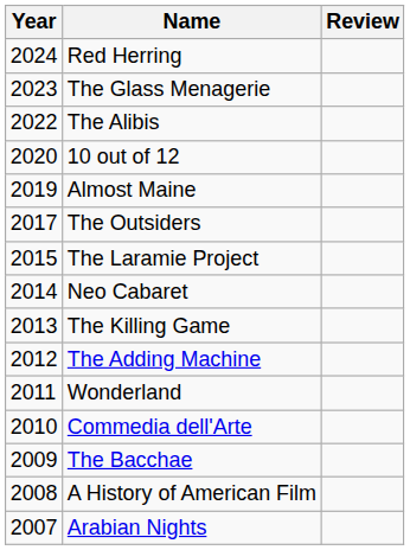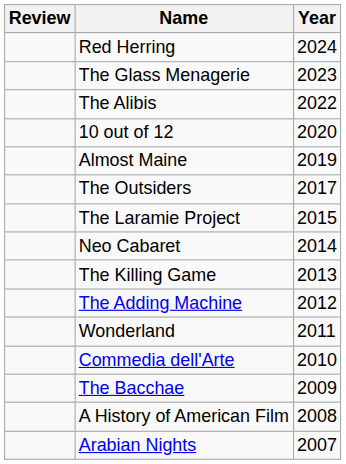 <table class="wikitable">
 <tr>
+<th>Review</th>
+<th>Name</th>
 <th>Year</th>
-<th>Name</th>
-<th>Review</th>
 </tr>
 <tr>
+<td></td>
+<td>Red Herring</td>
 <td>2024</td>
-<td>Red Herring</td>
-<td></td>
 </tr>
 <tr>
+<td></td>
+<td>The Glass Menagerie</td>
 <td>2023</td>
-<td>The Glass Menagerie</td>
-<td></td>
 </tr>
 <tr>
+<td></td>
+<td>The Alibis</td>
 <td>2022</td>
-<td>The Alibis</td>
-<td></td>
 </tr>
 <tr>
+<td></td>
+<td>10 out of 12</td>
 <td>2020</td>
-<td>10 out of 12</td>
-<td></td>
 </tr>
 <tr>
+<td></td>
+<td>Almost Maine</td>
 <td>2019</td>
-<td>Almost Maine</td>
-<td></td>
 </tr>
 <tr>
+<td></td>
+<td>The Outsiders</td>
 <td>2017</td>
-<td>The Outsiders</td>
-<td></td>
 </tr>
 <tr>
+<td></td>
+<td>The Laramie Project</td>
 <td>2015</td>
-<td>The Laramie Project</td>
-<td></td>
 </tr>
 <tr>
+<td></td>
+<td>Neo Cabaret</td>
 <td>2014</td>
-<td>Neo Cabaret</td>
-<td></td>
 </tr>
 <tr>
+<td></td>
+<td>The Killing Game</td>
 <td>2013</td>
-<td>The Killing Game</td>
-<td></td>
 </tr>
 <tr>
+<td></td>
+<td><a href='#'>The Adding Machine</a></td>
 <td>2012</td>
-<td><a href='#'>The Adding Machine</a></td>
-<td></td>
 </tr>
 <tr>
+<td></td>
+<td>Wonderland</td>
 <td>2011</td>
-<td>Wonderland</td>
-<td></td>
 </tr>
 <tr>
+<td></td>
+<td><a href='#'>Commedia dell'Arte</a></td>
 <td>2010</td>
-<td><a href='#'>Commedia dell'Arte</a></td>
-<td></td>
 </tr>
 <tr>
+<td></td>
+<td><a href='#'>The Bacchae</a></td>
 <td>2009</td>
-<td><a href='#'>The Bacchae</a></td>
-<td></td>
 </tr>
 <tr>
+<td></td>
+<td>A History of American Film</td>
 <td>2008</td>
-<td>A History of American Film</td>
-<td></td>
 </tr>
 <tr>
+<td></td>
+<td><a href='#'>Arabian Nights</a></td>
 <td>2007</td>
-<td><a href='#'>Arabian Nights</a></td>
-<td></td>
 </tr>
 </table>
